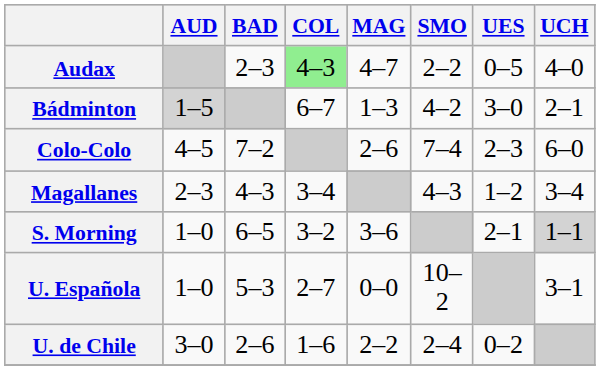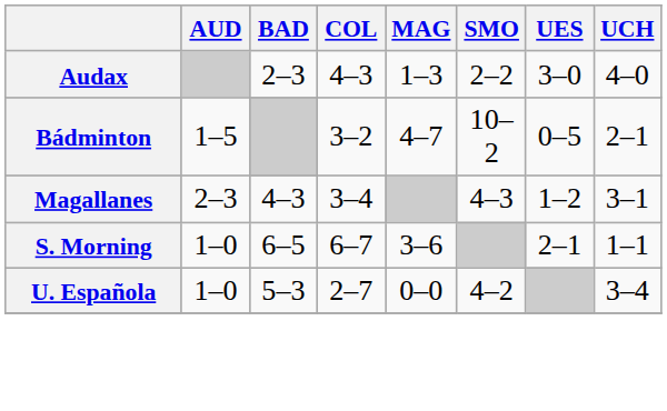 <table class="wikitable" style="text-align:center">
 <tr>
 <th width="90"> </th>
 <th width="30"><small><a href='#'>AUD</a></small></th>
 <th width="30"><small><a href='#'>BAD</a></small></th>
 <th width="30"><small><a href='#'>COL</a></small></th>
 <th width="30"><small><a href='#'>MAG</a></small></th>
 <th width="30"><small><a href='#'>SMO</a></small></th>
 <th width="30"><small><a href='#'>UES</a></small></th>
 <th width="30"><small><a href='#'>UCH</a></small></th>
 </tr>
 <tr>
 <th><small><a href='#'>Audax</a></small></th>
 <td bgcolor="#CCCCCC"></td>
 <td>2–3</td>
-<td style="background: lightgreen;">4–3</td>
-<td>4–7</td>
+<td>4–3</td>
+<td>1–3</td>
 <td>2–2</td>
-<td>0–5</td>
+<td>3–0</td>
 <td>4–0</td>
 </tr>
 <tr>
 <th><small><a href='#'>Bádminton</a></small></th>
-<td style="background: lightgrey;">1–5</td>
+<td>1–5</td>
 <td bgcolor="#CCCCCC"></td>
-<td>6–7</td>
-<td>1–3</td>
-<td>4–2</td>
-<td>3–0</td>
+<td>3–2</td>
+<td>4–7</td>
+<td>10–2</td>
+<td>0–5</td>
 <td>2–1</td>
-</tr>
-<tr>
-<th><small><a href='#'>Colo-Colo</a></small></th>
-<td>4–5</td>
-<td>7–2</td>
-<td bgcolor="#CCCCCC"></td>
-<td>2–6</td>
-<td>7–4</td>
-<td>2–3</td>
-<td>6–0</td>
 </tr>
 <tr>
 <th><small><a href='#'>Magallanes</a></small></th>
 <td>2–3</td>
 <td>4–3</td>
 <td>3–4</td>
 <td bgcolor="#CCCCCC"></td>
 <td>4–3</td>
 <td>1–2</td>
-<td>3–4</td>
+<td>3–1</td>
 </tr>
 <tr>
 <th><small><a href='#'>S. Morning</a></small></th>
 <td>1–0</td>
 <td>6–5</td>
-<td>3–2</td>
+<td>6–7</td>
 <td>3–6</td>
 <td bgcolor="#CCCCCC"></td>
 <td>2–1</td>
-<td style="background: lightgrey;">1–1</td>
+<td>1–1</td>
 </tr>
 <tr>
 <th><small><a href='#'>U. Española</a></small></th>
 <td>1–0</td>
 <td>5–3</td>
 <td>2–7</td>
 <td>0–0</td>
-<td>10–2</td>
+<td>4–2</td>
 <td bgcolor="#CCCCCC"></td>
-<td>3–1</td>
-</tr>
-<tr>
-<th><small><a href='#'>U. de Chile</a></small></th>
-<td>3–0</td>
-<td>2–6</td>
-<td>1–6</td>
-<td>2–2</td>
-<td>2–4</td>
-<td>0–2</td>
-<td bgcolor="#CCCCCC"></td>
+<td>3–4</td>
 </tr>
 <tr>
 </tr>
 </table>
